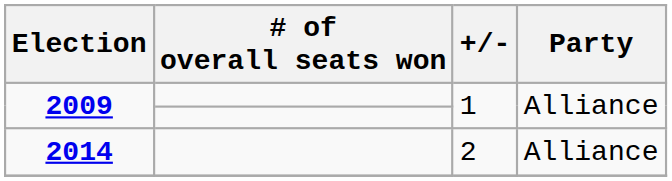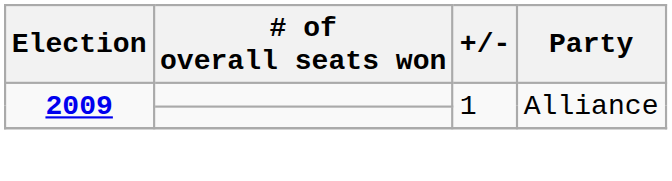 <table class="sortable wikitable">
 <tr>
 <th>Election</th>
 <th># of<br> overall seats won</th>
 <th>+/-</th>
 <th>Party</th>
 </tr>
 <tr>
 <td rowspan=2 align=center><strong><a href='#'>2009</a></strong> </td>
 <td></td>
 <td rowspan=2> 1</td>
 <td rowspan=2>Alliance</td>
 </tr>
 <tr>
 <td></td>
 </tr>
 <tr>
-<td align=center><strong><a href='#'>2014</a></strong></td>
-<td></td>
-<td> 2</td>
-<td>Alliance</td>
-</tr>
-<tr>
 </tr>
 </table>
